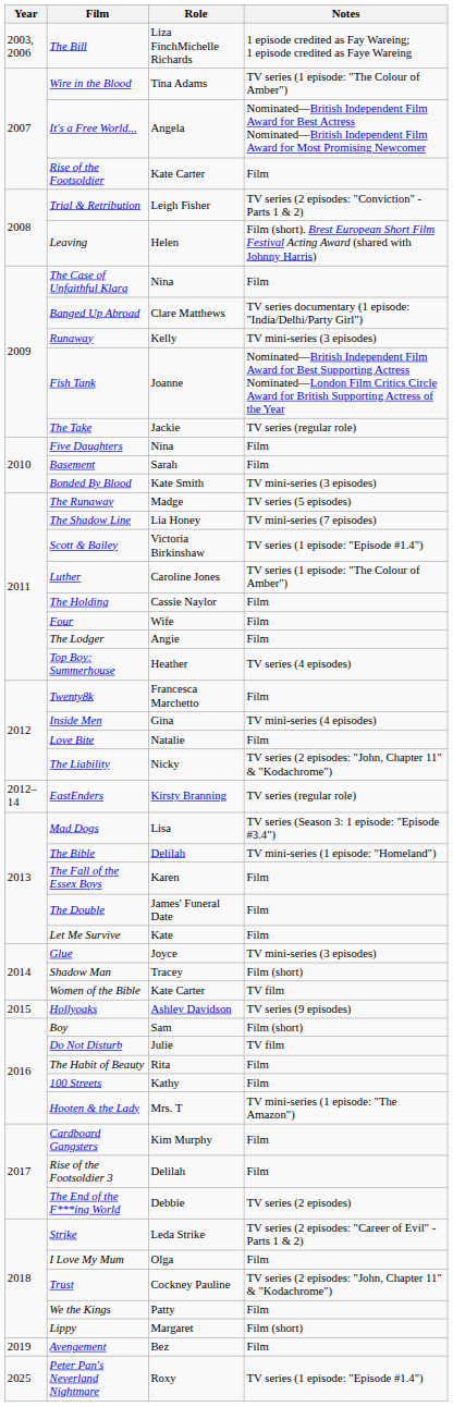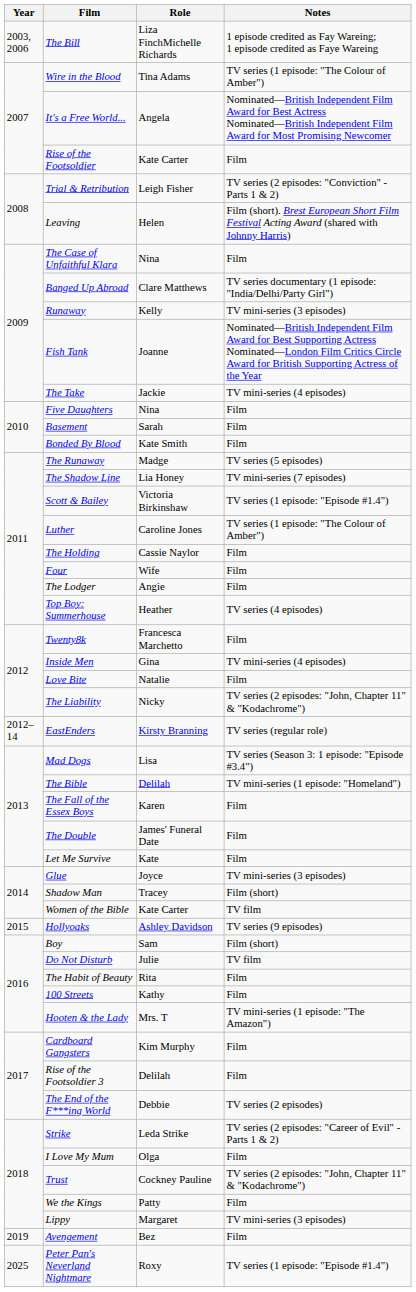 <table class="wikitable">
 <tr>
 <th>Year</th>
 <th>Film</th>
 <th>Role</th>
 <th>Notes</th>
 </tr>
 <tr>
 <td>2003, 2006</td>
 <td><em><a href='#'>The Bill</a></em></td>
 <td>Liza FinchMichelle Richards</td>
 <td>1 episode credited as Fay Wareing;<br>1 episode credited as Faye Wareing</td>
 </tr>
 <tr>
 <td rowspan="3">2007</td>
 <td><em><a href='#'>Wire in the Blood</a></em></td>
 <td>Tina Adams</td>
 <td>TV series (1 episode: "The Colour of Amber")</td>
 </tr>
 <tr>
 <td><em><a href='#'>It's a Free World...</a></em></td>
 <td>Angela</td>
 <td>Nominated—<a href='#'>British Independent Film Award for Best Actress</a> <br> Nominated—<a href='#'>British Independent Film Award for Most Promising Newcomer</a></td>
 </tr>
 <tr>
 <td><em><a href='#'>Rise of the Footsoldier</a></em></td>
 <td>Kate Carter</td>
 <td>Film</td>
 </tr>
 <tr>
 <td rowspan="2">2008</td>
 <td><em><a href='#'>Trial & Retribution</a></em></td>
 <td>Leigh Fisher</td>
 <td>TV series (2 episodes: "Conviction" - Parts 1 & 2)</td>
 </tr>
 <tr>
 <td><em>Leaving</em></td>
 <td>Helen</td>
 <td>Film (short). <em><a href='#'>Brest European Short Film Festival</a> Acting Award</em> (shared with <a href='#'>Johnny Harris</a>)</td>
 </tr>
 <tr>
 <td rowspan="5">2009</td>
 <td><em><a href='#'>The Case of Unfaithful Klara</a></em></td>
 <td>Nina</td>
 <td>Film</td>
 </tr>
 <tr>
 <td><em><a href='#'>Banged Up Abroad</a></em></td>
 <td>Clare Matthews</td>
 <td>TV series documentary (1 episode: "India/Delhi/Party Girl")</td>
 </tr>
 <tr>
 <td><a href='#'><em>Runaway</em></a></td>
 <td>Kelly</td>
 <td>TV mini-series (3 episodes)</td>
 </tr>
 <tr>
 <td><a href='#'><em>Fish Tank</em></a></td>
 <td>Joanne</td>
 <td>Nominated—<a href='#'>British Independent Film Award for Best Supporting Actress</a> <br> Nominated—<a href='#'>London Film Critics Circle Award for British Supporting Actress of the Year</a></td>
 </tr>
 <tr>
 <td><a href='#'><em>The Take</em></a></td>
 <td>Jackie</td>
-<td>TV series (regular role)</td>
+<td>TV mini-series (4 episodes)</td>
 </tr>
 <tr>
 <td rowspan="3">2010</td>
 <td><em><a href='#'>Five Daughters</a></em></td>
 <td>Nina</td>
 <td>Film</td>
 </tr>
 <tr>
 <td><a href='#'><em>Basement</em></a></td>
 <td>Sarah</td>
 <td>Film</td>
 </tr>
 <tr>
 <td><a href='#'><em>Bonded By Blood</em></a></td>
 <td>Kate Smith</td>
-<td>TV mini-series (3 episodes)</td>
+<td>Film</td>
 </tr>
 <tr>
 <td rowspan="8">2011</td>
 <td><em><a href='#'>The Runaway</a></em></td>
 <td>Madge</td>
 <td>TV series (5 episodes)</td>
 </tr>
 <tr>
 <td><a href='#'><em>The Shadow Line</em></a></td>
 <td>Lia Honey</td>
 <td>TV mini-series (7 episodes)</td>
 </tr>
 <tr>
 <td><em><a href='#'>Scott & Bailey</a></em></td>
 <td>Victoria Birkinshaw</td>
 <td>TV series (1 episode: "Episode #1.4")</td>
 </tr>
 <tr>
 <td><a href='#'><em>Luther</em></a></td>
 <td>Caroline Jones</td>
 <td>TV series (1 episode: "The Colour of Amber")</td>
 </tr>
 <tr>
 <td><em><a href='#'>The Holding</a></em></td>
 <td>Cassie Naylor</td>
 <td>Film</td>
 </tr>
 <tr>
 <td><em><a href='#'>Four</a></em></td>
 <td>Wife</td>
 <td>Film</td>
 </tr>
 <tr>
 <td><em>The Lodger</em></td>
 <td>Angie</td>
 <td>Film</td>
 </tr>
 <tr>
 <td><em><a href='#'>Top Boy: Summerhouse</a></em></td>
 <td>Heather</td>
 <td>TV series (4 episodes)</td>
 </tr>
 <tr>
 <td rowspan="4">2012</td>
 <td><em><a href='#'>Twenty8k</a></em></td>
 <td>Francesca Marchetto</td>
 <td>Film</td>
 </tr>
 <tr>
 <td><em><a href='#'>Inside Men</a></em></td>
 <td>Gina</td>
 <td>TV mini-series (4 episodes)</td>
 </tr>
 <tr>
 <td><em><a href='#'>Love Bite</a></em></td>
 <td>Natalie</td>
 <td>Film</td>
 </tr>
 <tr>
 <td><em><a href='#'>The Liability</a></em></td>
 <td>Nicky</td>
 <td>TV series (2 episodes: "John, Chapter 11" & "Kodachrome")</td>
 </tr>
 <tr>
 <td rowspan="1">2012–14</td>
 <td><em><a href='#'>EastEnders</a></em></td>
 <td><a href='#'>Kirsty Branning</a></td>
 <td>TV series (regular role)</td>
 </tr>
 <tr>
 <td rowspan="5">2013</td>
 <td><em><a href='#'>Mad Dogs</a></em></td>
 <td>Lisa</td>
 <td>TV series (Season 3: 1 episode: "Episode #3.4")</td>
 </tr>
 <tr>
 <td><em><a href='#'>The Bible</a></em></td>
 <td><a href='#'>Delilah</a></td>
 <td>TV mini-series (1 episode: "Homeland")</td>
 </tr>
 <tr>
 <td><em><a href='#'>The Fall of the Essex Boys</a></em></td>
 <td>Karen</td>
 <td>Film</td>
 </tr>
 <tr>
 <td><em><a href='#'>The Double</a></em></td>
 <td>James' Funeral Date</td>
 <td>Film</td>
 </tr>
 <tr>
 <td><em>Let Me Survive</em></td>
 <td>Kate</td>
 <td>Film</td>
 </tr>
 <tr>
 <td rowspan="3">2014</td>
 <td><em><a href='#'>Glue</a></em></td>
 <td>Joyce</td>
 <td>TV mini-series (3 episodes)</td>
 </tr>
 <tr>
 <td><em>Shadow Man</em></td>
 <td>Tracey</td>
 <td>Film (short)</td>
 </tr>
 <tr>
 <td><em>Women of the Bible</em></td>
 <td>Kate Carter</td>
 <td>TV film</td>
 </tr>
 <tr>
 <td>2015</td>
 <td><em><a href='#'>Hollyoaks</a></em></td>
 <td><a href='#'>Ashley Davidson</a></td>
 <td>TV series (9 episodes)</td>
 </tr>
 <tr>
 <td rowspan="5">2016</td>
 <td><em>Boy</em></td>
 <td>Sam</td>
 <td>Film (short)</td>
 </tr>
 <tr>
 <td><em><a href='#'>Do Not Disturb</a></em></td>
 <td>Julie</td>
 <td>TV film</td>
 </tr>
 <tr>
 <td><em>The Habit of Beauty</em></td>
 <td>Rita</td>
 <td>Film</td>
 </tr>
 <tr>
 <td><em><a href='#'>100 Streets</a></em></td>
 <td>Kathy</td>
 <td>Film</td>
 </tr>
 <tr>
 <td><em><a href='#'>Hooten & the Lady</a></em></td>
 <td>Mrs. T</td>
 <td>TV mini-series (1 episode: "The Amazon")</td>
 </tr>
 <tr>
 <td rowspan="3">2017</td>
 <td><em><a href='#'>Cardboard Gangsters</a></em></td>
 <td>Kim Murphy</td>
 <td>Film</td>
 </tr>
 <tr>
 <td><em>Rise of the Footsoldier 3</em></td>
 <td>Delilah</td>
 <td>Film</td>
 </tr>
 <tr>
 <td><em><a href='#'>The End of the F***ing World</a></em></td>
 <td>Debbie</td>
 <td>TV series (2 episodes)</td>
 </tr>
 <tr>
 <td rowspan="5">2018</td>
 <td><em><a href='#'>Strike</a></em></td>
 <td>Leda Strike</td>
 <td>TV series (2 episodes: "Career of Evil" - Parts 1 & 2)</td>
 </tr>
 <tr>
 <td><em>I Love My Mum</em></td>
 <td>Olga</td>
 <td>Film</td>
 </tr>
 <tr>
 <td><em><a href='#'>Trust</a></em></td>
 <td>Cockney Pauline</td>
 <td>TV series (2 episodes: "John, Chapter 11" & "Kodachrome")</td>
 </tr>
 <tr>
 <td><em>We the Kings</em></td>
 <td>Patty</td>
 <td>Film</td>
 </tr>
 <tr>
 <td><em>Lippy</em></td>
 <td>Margaret</td>
-<td>Film (short)</td>
+<td>TV mini-series (3 episodes)</td>
 </tr>
 <tr>
 <td>2019</td>
 <td><em><a href='#'>Avengement</a></em></td>
 <td>Bez</td>
 <td>Film</td>
 </tr>
 <tr>
 <td>2025</td>
 <td><em><a href='#'>Peter Pan's Neverland Nightmare</a></em></td>
 <td>Roxy</td>
 <td>TV series (1 episode: "Episode #1.4")</td>
 </tr>
 </table>
